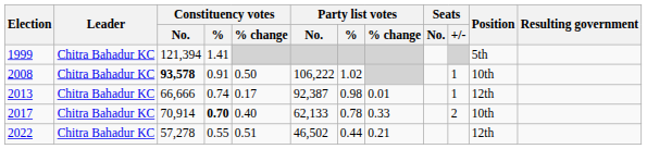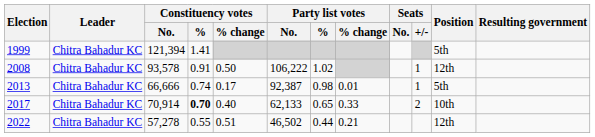 <table class="wikitable">
 <tr>
 <th rowspan="2">Election</th>
 <th rowspan="2">Leader</th>
 <th colspan="3">Constituency votes</th>
 <th colspan="3">Party list votes</th>
 <th colspan="2">Seats</th>
 <th rowspan="2">Position</th>
 <th rowspan="2">Resulting government</th>
 </tr>
 <tr>
 <th>No.</th>
 <th>%</th>
 <th>% change</th>
 <th>No.</th>
 <th>%</th>
 <th>% change</th>
 <th>No.</th>
 <th>+/-</th>
 </tr>
 <tr>
 <td><a href='#'>1999</a></td>
 <td><a href='#'>Chitra Bahadur KC</a></td>
 <td>121,394</td>
 <td>1.41</td>
 <td bgcolor="lightgrey"></td>
 <td bgcolor="lightgrey"></td>
 <td bgcolor="lightgrey"></td>
 <td bgcolor="lightgrey"></td>
 <td></td>
 <td bgcolor="lightgrey"></td>
 <td>5th</td>
 <td></td>
 </tr>
 <tr>
 <td><a href='#'>2008</a></td>
 <td><a href='#'>Chitra Bahadur KC</a></td>
-<td><strong>93,578</strong></td>
+<td>93,578</td>
 <td>0.91</td>
 <td> 0.50</td>
 <td>106,222</td>
 <td>1.02</td>
 <td bgcolor="lightgrey"></td>
 <td style="text-align:center;"></td>
 <td> 1</td>
-<td> 10th</td>
+<td> 12th</td>
 <td></td>
 </tr>
 <tr>
 <td><a href='#'>2013</a></td>
 <td><a href='#'>Chitra Bahadur KC</a></td>
 <td>66,666</td>
 <td>0.74</td>
 <td> 0.17</td>
 <td>92,387</td>
 <td>0.98</td>
 <td> 0.01</td>
 <td style="text-align:center;"></td>
 <td> 1</td>
-<td> 12th</td>
+<td>5th</td>
 <td></td>
 </tr>
 <tr>
 <td><a href='#'>2017</a></td>
 <td><a href='#'>Chitra Bahadur KC</a></td>
 <td>70,914</td>
 <td><strong>0.70</strong></td>
 <td> 0.40</td>
 <td>62,133</td>
-<td>0.78</td>
+<td>0.65</td>
 <td> 0.33</td>
 <td style="text-align:center;"></td>
 <td> 2</td>
 <td> 10th</td>
 <td></td>
 </tr>
 <tr>
 <td><a href='#'>2022</a></td>
 <td><a href='#'>Chitra Bahadur KC</a></td>
 <td>57,278</td>
 <td>0.55</td>
 <td> 0.51</td>
 <td>46,502</td>
 <td>0.44</td>
 <td> 0.21</td>
 <td></td>
 <td></td>
 <td> 12th</td>
 <td></td>
 </tr>
 </table>
